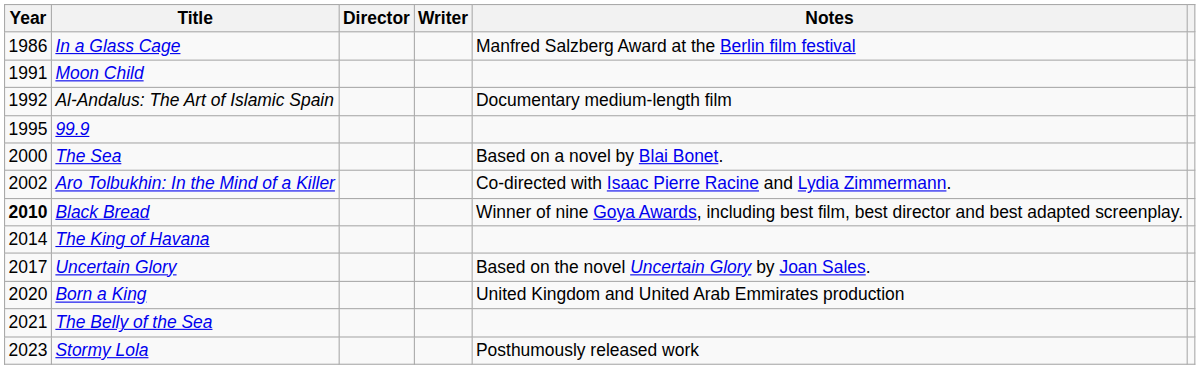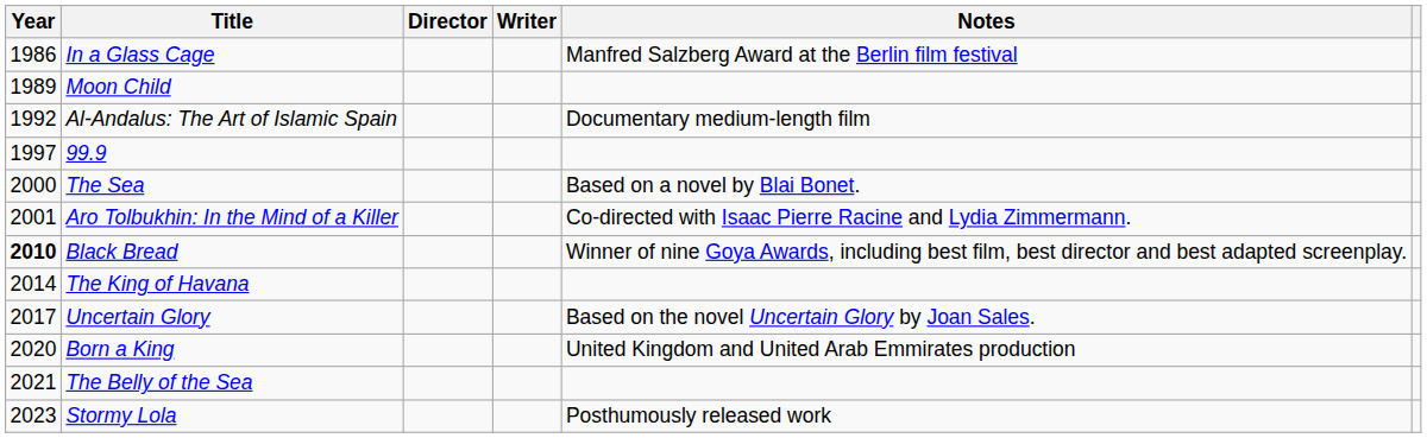 <table class="wikitable sortable">
 <tr>
 <th>Year</th>
 <th>Title</th>
 <th>Director</th>
 <th>Writer</th>
 <th>Notes</th>
 <th></th>
 </tr>
 <tr>
 <td>1986</td>
 <td><em><a href='#'>In a Glass Cage</a></em></td>
 <td></td>
 <td></td>
 <td>Manfred Salzberg Award at the <a href='#'>Berlin film festival</a></td>
 <td></td>
 </tr>
 <tr>
-<td>1991</td>
+<td>1989</td>
 <td><em><a href='#'>Moon Child</a></em></td>
 <td></td>
 <td></td>
 <td></td>
 <td></td>
 </tr>
 <tr>
 <td>1992</td>
 <td><em>Al-Andalus: The Art of Islamic Spain</em></td>
 <td></td>
 <td></td>
 <td>Documentary medium-length film</td>
 <td></td>
 </tr>
 <tr>
-<td>1995</td>
+<td>1997</td>
 <td><em><a href='#'>99.9</a></em></td>
 <td></td>
 <td></td>
 <td></td>
 <td></td>
 </tr>
 <tr>
 <td>2000</td>
 <td><em><a href='#'>The Sea</a></em></td>
 <td></td>
 <td></td>
 <td>Based on a novel by <a href='#'>Blai Bonet</a>.</td>
 <td></td>
 </tr>
 <tr>
-<td>2002</td>
+<td>2001</td>
 <td><em><a href='#'>Aro Tolbukhin: In the Mind of a Killer</a></em></td>
 <td></td>
 <td></td>
 <td>Co-directed with <a href='#'>Isaac Pierre Racine</a> and <a href='#'>Lydia Zimmermann</a>.</td>
 <td></td>
 </tr>
 <tr>
 <td><strong>2010</strong></td>
 <td><em><a href='#'>Black Bread</a></em></td>
 <td></td>
 <td></td>
 <td>Winner of nine <a href='#'>Goya Awards</a>, including best film, best director and best adapted screenplay.</td>
 <td></td>
 </tr>
 <tr>
 <td>2014</td>
 <td><em><a href='#'>The King of Havana</a></em></td>
 <td></td>
 <td></td>
 <td></td>
 <td></td>
 </tr>
 <tr>
 <td>2017</td>
 <td><em><a href='#'>Uncertain Glory</a></em></td>
 <td></td>
 <td></td>
 <td>Based on the novel <em><a href='#'>Uncertain Glory</a></em> by <a href='#'>Joan Sales</a>.</td>
 <td></td>
 </tr>
 <tr>
 <td>2020</td>
 <td><em><a href='#'>Born a King</a></em></td>
 <td></td>
 <td></td>
 <td>United Kingdom and United Arab Emmirates production</td>
 <td></td>
 </tr>
 <tr>
 <td>2021</td>
 <td><em><a href='#'>The Belly of the Sea</a></em></td>
 <td></td>
 <td></td>
 <td></td>
 <td></td>
 </tr>
 <tr>
 <td>2023</td>
 <td><em><a href='#'>Stormy Lola</a></em></td>
 <td></td>
 <td></td>
 <td>Posthumously released work</td>
 <td></td>
 </tr>
 </table>
